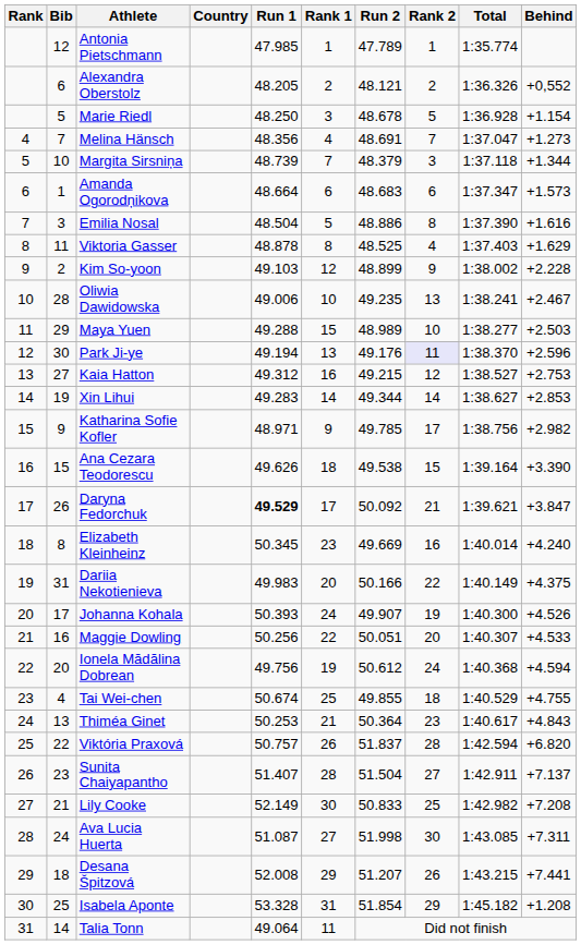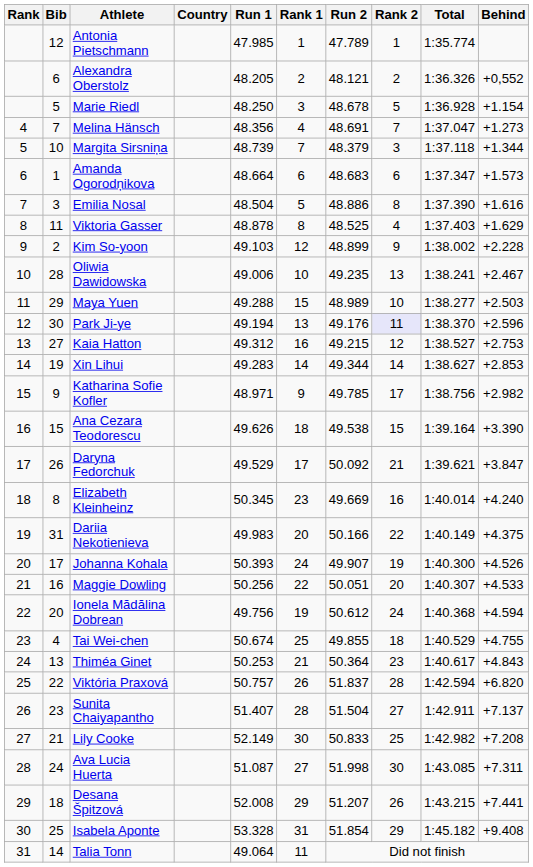 <table class="wikitable sortable" style="text-align:center">
 <tr>
 <th>Rank</th>
 <th>Bib</th>
 <th width=120>Athlete</th>
 <th>Country</th>
 <th>Run 1</th>
 <th>Rank 1</th>
 <th>Run 2</th>
 <th>Rank 2</th>
 <th>Total</th>
 <th>Behind</th>
 </tr>
 <tr>
 <td></td>
 <td>12</td>
 <td align=left><a href='#'>Antonia Pietschmann</a></td>
 <td align=left></td>
 <td>47.985</td>
 <td>1</td>
 <td>47.789</td>
 <td>1</td>
 <td>1:35.774</td>
 <td></td>
 </tr>
 <tr>
 <td></td>
 <td>6</td>
 <td align=left><a href='#'>Alexandra Oberstolz</a></td>
 <td align=left></td>
 <td>48.205</td>
 <td>2</td>
 <td>48.121</td>
 <td>2</td>
 <td>1:36.326</td>
 <td>+0,552</td>
 </tr>
 <tr>
 <td></td>
 <td>5</td>
 <td align=left><a href='#'>Marie Riedl</a></td>
 <td align=left></td>
 <td>48.250</td>
 <td>3</td>
 <td>48.678</td>
 <td>5</td>
 <td>1:36.928</td>
 <td>+1.154</td>
 </tr>
 <tr>
 <td>4</td>
 <td>7</td>
 <td align=left><a href='#'>Melina Hänsch</a></td>
 <td align=left></td>
 <td>48.356</td>
 <td>4</td>
 <td>48.691</td>
 <td>7</td>
 <td>1:37.047</td>
 <td>+1.273</td>
 </tr>
 <tr>
 <td>5</td>
 <td>10</td>
 <td align=left><a href='#'>Margita Sirsniņa</a></td>
 <td align=left></td>
 <td>48.739</td>
 <td>7</td>
 <td>48.379</td>
 <td>3</td>
 <td>1:37.118</td>
 <td>+1.344</td>
 </tr>
 <tr>
 <td>6</td>
 <td>1</td>
 <td align=left><a href='#'>Amanda Ogorodņikova</a></td>
 <td align=left></td>
 <td>48.664</td>
 <td>6</td>
 <td>48.683</td>
 <td>6</td>
 <td>1:37.347</td>
 <td>+1.573</td>
 </tr>
 <tr>
 <td>7</td>
 <td>3</td>
 <td align=left><a href='#'>Emilia Nosal</a></td>
 <td align=left></td>
 <td>48.504</td>
 <td>5</td>
 <td>48.886</td>
 <td>8</td>
 <td>1:37.390</td>
 <td>+1.616</td>
 </tr>
 <tr>
 <td>8</td>
 <td>11</td>
 <td align=left><a href='#'>Viktoria Gasser</a></td>
 <td align=left></td>
 <td>48.878</td>
 <td>8</td>
 <td>48.525</td>
 <td>4</td>
 <td>1:37.403</td>
 <td>+1.629</td>
 </tr>
 <tr>
 <td>9</td>
 <td>2</td>
 <td align=left><a href='#'>Kim So-yoon</a></td>
 <td align=left></td>
 <td>49.103</td>
 <td>12</td>
 <td>48.899</td>
 <td>9</td>
 <td>1:38.002</td>
 <td>+2.228</td>
 </tr>
 <tr>
 <td>10</td>
 <td>28</td>
 <td align=left><a href='#'>Oliwia Dawidowska</a></td>
 <td align=left></td>
 <td>49.006</td>
 <td>10</td>
 <td>49.235</td>
 <td>13</td>
 <td>1:38.241</td>
 <td>+2.467</td>
 </tr>
 <tr>
 <td>11</td>
 <td>29</td>
 <td align=left><a href='#'>Maya Yuen</a></td>
 <td align=left></td>
 <td>49.288</td>
 <td>15</td>
 <td>48.989</td>
 <td>10</td>
 <td>1:38.277</td>
 <td>+2.503</td>
 </tr>
 <tr>
 <td>12</td>
 <td>30</td>
 <td align=left><a href='#'>Park Ji-ye</a></td>
 <td align=left></td>
 <td>49.194</td>
 <td>13</td>
 <td>49.176</td>
 <td style="background: lavender;">11</td>
 <td>1:38.370</td>
 <td>+2.596</td>
 </tr>
 <tr>
 <td>13</td>
 <td>27</td>
 <td align=left><a href='#'>Kaia Hatton</a></td>
 <td align=left></td>
 <td>49.312</td>
 <td>16</td>
 <td>49.215</td>
 <td>12</td>
 <td>1:38.527</td>
 <td>+2.753</td>
 </tr>
 <tr>
 <td>14</td>
 <td>19</td>
 <td align=left><a href='#'>Xin Lihui</a></td>
 <td align=left></td>
 <td>49.283</td>
 <td>14</td>
 <td>49.344</td>
 <td>14</td>
 <td>1:38.627</td>
 <td>+2.853</td>
 </tr>
 <tr>
 <td>15</td>
 <td>9</td>
 <td align=left><a href='#'>Katharina Sofie Kofler</a></td>
 <td align=left></td>
 <td>48.971</td>
 <td>9</td>
 <td>49.785</td>
 <td>17</td>
 <td>1:38.756</td>
 <td>+2.982</td>
 </tr>
 <tr>
 <td>16</td>
 <td>15</td>
 <td align=left><a href='#'>Ana Cezara Teodorescu</a></td>
 <td align=left></td>
 <td>49.626</td>
 <td>18</td>
 <td>49.538</td>
 <td>15</td>
 <td>1:39.164</td>
 <td>+3.390</td>
 </tr>
 <tr>
 <td>17</td>
 <td>26</td>
 <td align=left><a href='#'>Daryna Fedorchuk</a></td>
 <td align=left></td>
-<td><strong>49.529</strong></td>
+<td>49.529</td>
 <td>17</td>
 <td>50.092</td>
 <td>21</td>
 <td>1:39.621</td>
 <td>+3.847</td>
 </tr>
 <tr>
 <td>18</td>
 <td>8</td>
 <td align=left><a href='#'>Elizabeth Kleinheinz</a></td>
 <td align=left></td>
 <td>50.345</td>
 <td>23</td>
 <td>49.669</td>
 <td>16</td>
 <td>1:40.014</td>
 <td>+4.240</td>
 </tr>
 <tr>
 <td>19</td>
 <td>31</td>
 <td align=left><a href='#'>Dariia Nekotienieva</a></td>
 <td align=left></td>
 <td>49.983</td>
 <td>20</td>
 <td>50.166</td>
 <td>22</td>
 <td>1:40.149</td>
 <td>+4.375</td>
 </tr>
 <tr>
 <td>20</td>
 <td>17</td>
 <td align=left><a href='#'>Johanna Kohala</a></td>
 <td align=left></td>
 <td>50.393</td>
 <td>24</td>
 <td>49.907</td>
 <td>19</td>
 <td>1:40.300</td>
 <td>+4.526</td>
 </tr>
 <tr>
 <td>21</td>
 <td>16</td>
 <td align=left><a href='#'>Maggie Dowling</a></td>
 <td align=left></td>
 <td>50.256</td>
 <td>22</td>
 <td>50.051</td>
 <td>20</td>
 <td>1:40.307</td>
 <td>+4.533</td>
 </tr>
 <tr>
 <td>22</td>
 <td>20</td>
 <td align=left><a href='#'>Ionela Mădălina Dobrean</a></td>
 <td align=left></td>
 <td>49.756</td>
 <td>19</td>
 <td>50.612</td>
 <td>24</td>
 <td>1:40.368</td>
 <td>+4.594</td>
 </tr>
 <tr>
 <td>23</td>
 <td>4</td>
 <td align=left><a href='#'>Tai Wei-chen</a></td>
 <td align=left></td>
 <td>50.674</td>
 <td>25</td>
 <td>49.855</td>
 <td>18</td>
 <td>1:40.529</td>
 <td>+4.755</td>
 </tr>
 <tr>
 <td>24</td>
 <td>13</td>
 <td align=left><a href='#'>Thiméa Ginet</a></td>
 <td align=left></td>
 <td>50.253</td>
 <td>21</td>
 <td>50.364</td>
 <td>23</td>
 <td>1:40.617</td>
 <td>+4.843</td>
 </tr>
 <tr>
 <td>25</td>
 <td>22</td>
 <td align=left><a href='#'>Viktória Praxová</a></td>
 <td align=left></td>
 <td>50.757</td>
 <td>26</td>
 <td>51.837</td>
 <td>28</td>
 <td>1:42.594</td>
 <td>+6.820</td>
 </tr>
 <tr>
 <td>26</td>
 <td>23</td>
 <td align=left><a href='#'>Sunita Chaiyapantho</a></td>
 <td align=left></td>
 <td>51.407</td>
 <td>28</td>
 <td>51.504</td>
 <td>27</td>
 <td>1:42.911</td>
 <td>+7.137</td>
 </tr>
 <tr>
 <td>27</td>
 <td>21</td>
 <td align=left><a href='#'>Lily Cooke</a></td>
 <td align=left></td>
 <td>52.149</td>
 <td>30</td>
 <td>50.833</td>
 <td>25</td>
 <td>1:42.982</td>
 <td>+7.208</td>
 </tr>
 <tr>
 <td>28</td>
 <td>24</td>
 <td align=left><a href='#'>Ava Lucia Huerta</a></td>
 <td align=left></td>
 <td>51.087</td>
 <td>27</td>
 <td>51.998</td>
 <td>30</td>
 <td>1:43.085</td>
 <td>+7.311</td>
 </tr>
 <tr>
 <td>29</td>
 <td>18</td>
 <td align=left><a href='#'>Desana Špitzová</a></td>
 <td align=left></td>
 <td>52.008</td>
 <td>29</td>
 <td>51.207</td>
 <td>26</td>
 <td>1:43.215</td>
 <td>+7.441</td>
 </tr>
 <tr>
 <td>30</td>
 <td>25</td>
 <td align=left><a href='#'>Isabela Aponte</a></td>
 <td align=left></td>
 <td>53.328</td>
 <td>31</td>
 <td>51.854</td>
 <td>29</td>
 <td>1:45.182</td>
-<td>+1.208</td>
+<td>+9.408</td>
 </tr>
 <tr>
 <td>31</td>
 <td>14</td>
 <td align=left><a href='#'>Talia Tonn</a></td>
 <td align=left></td>
 <td>49.064</td>
 <td>11</td>
 <td colspan=4>Did not finish</td>
 </tr>
 </table>
